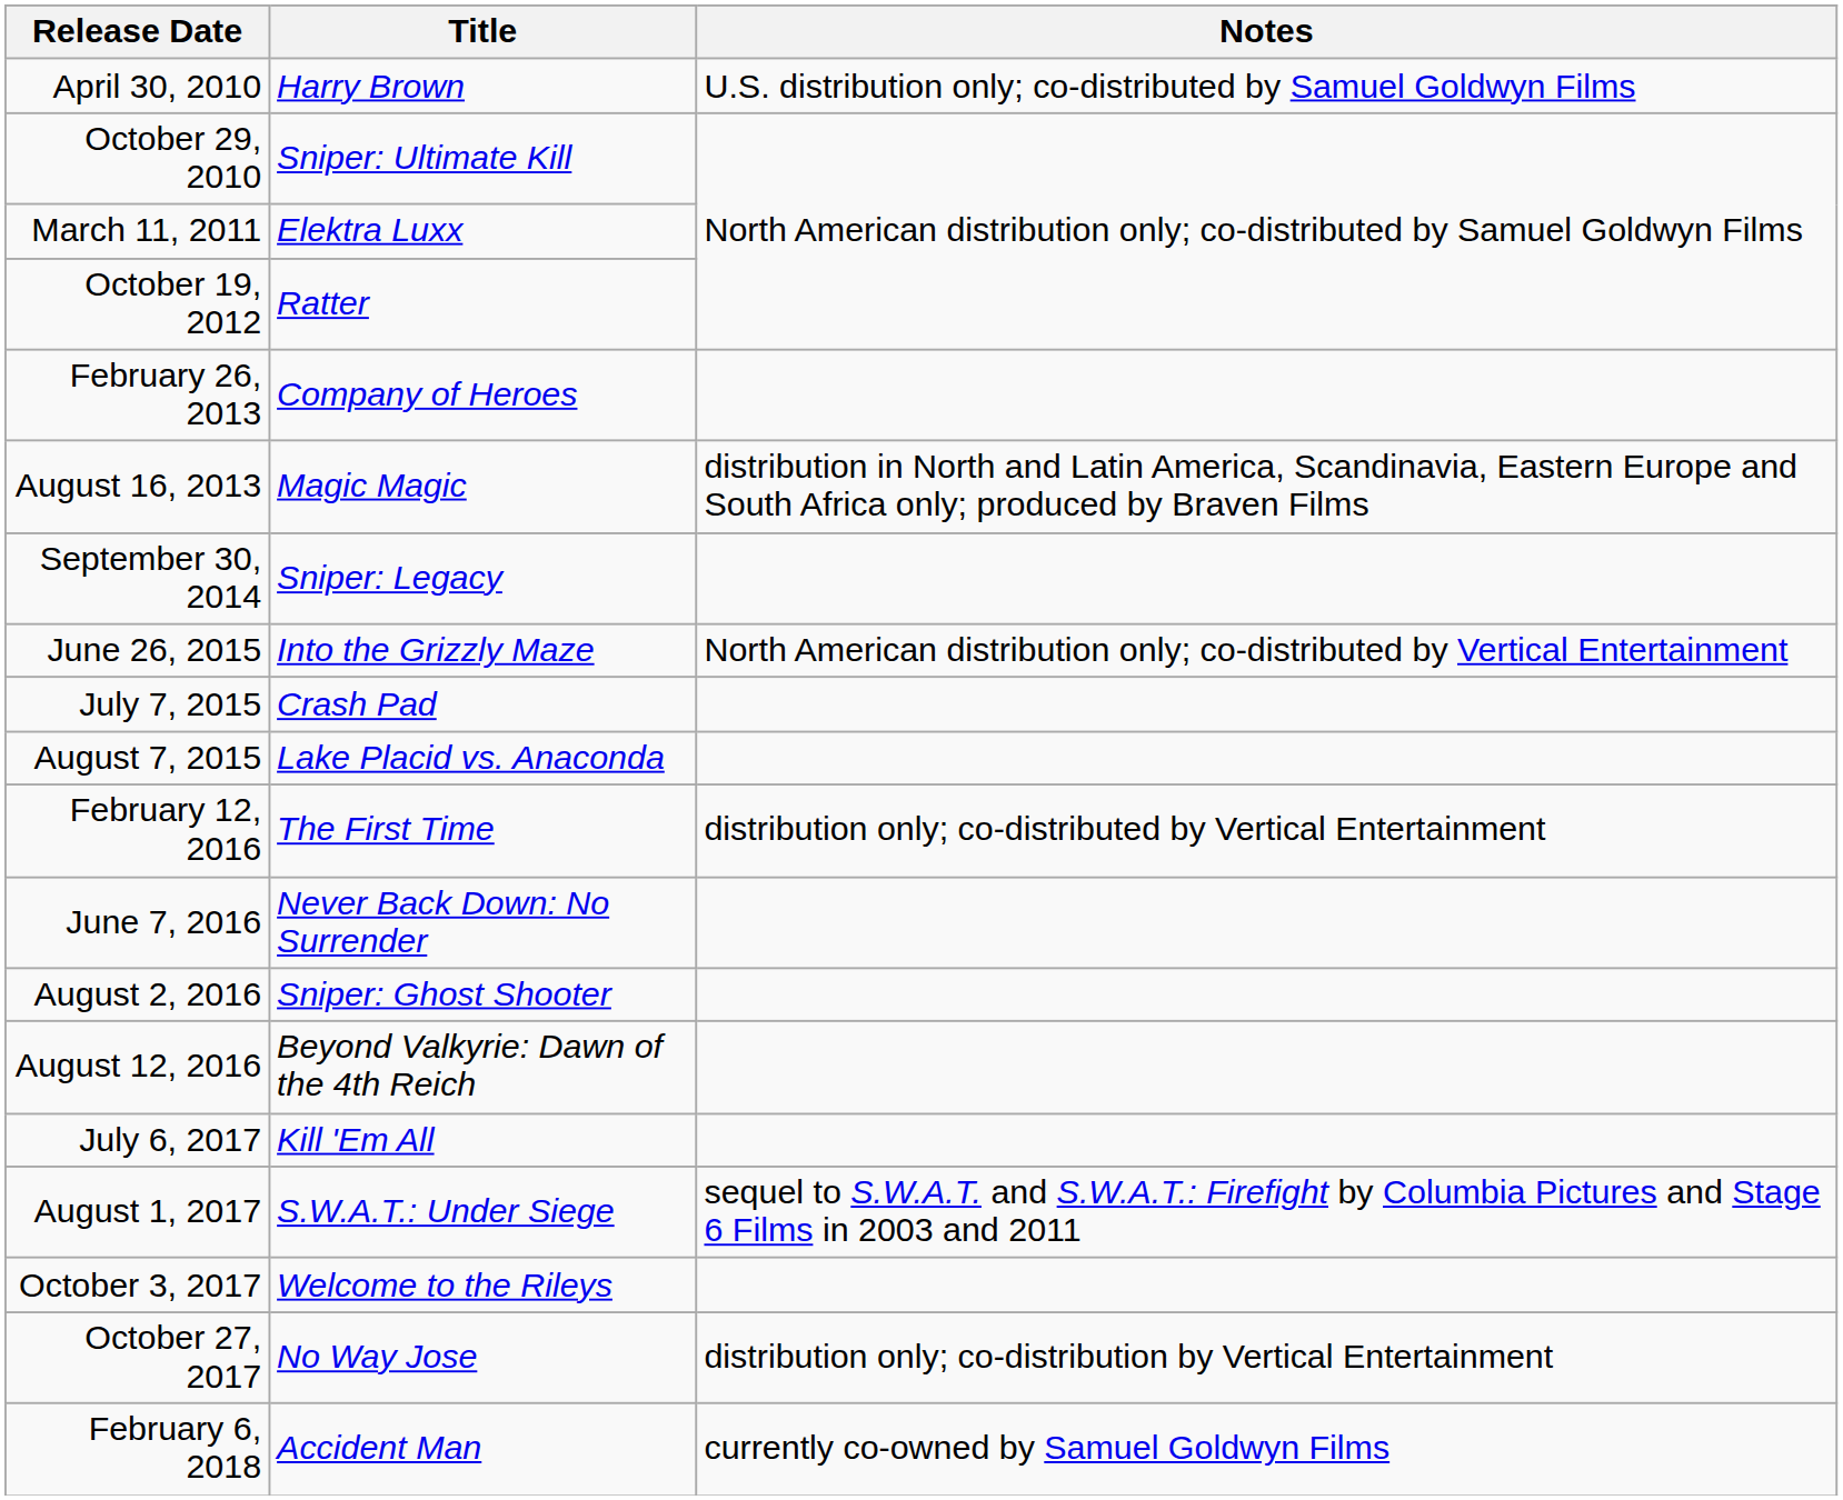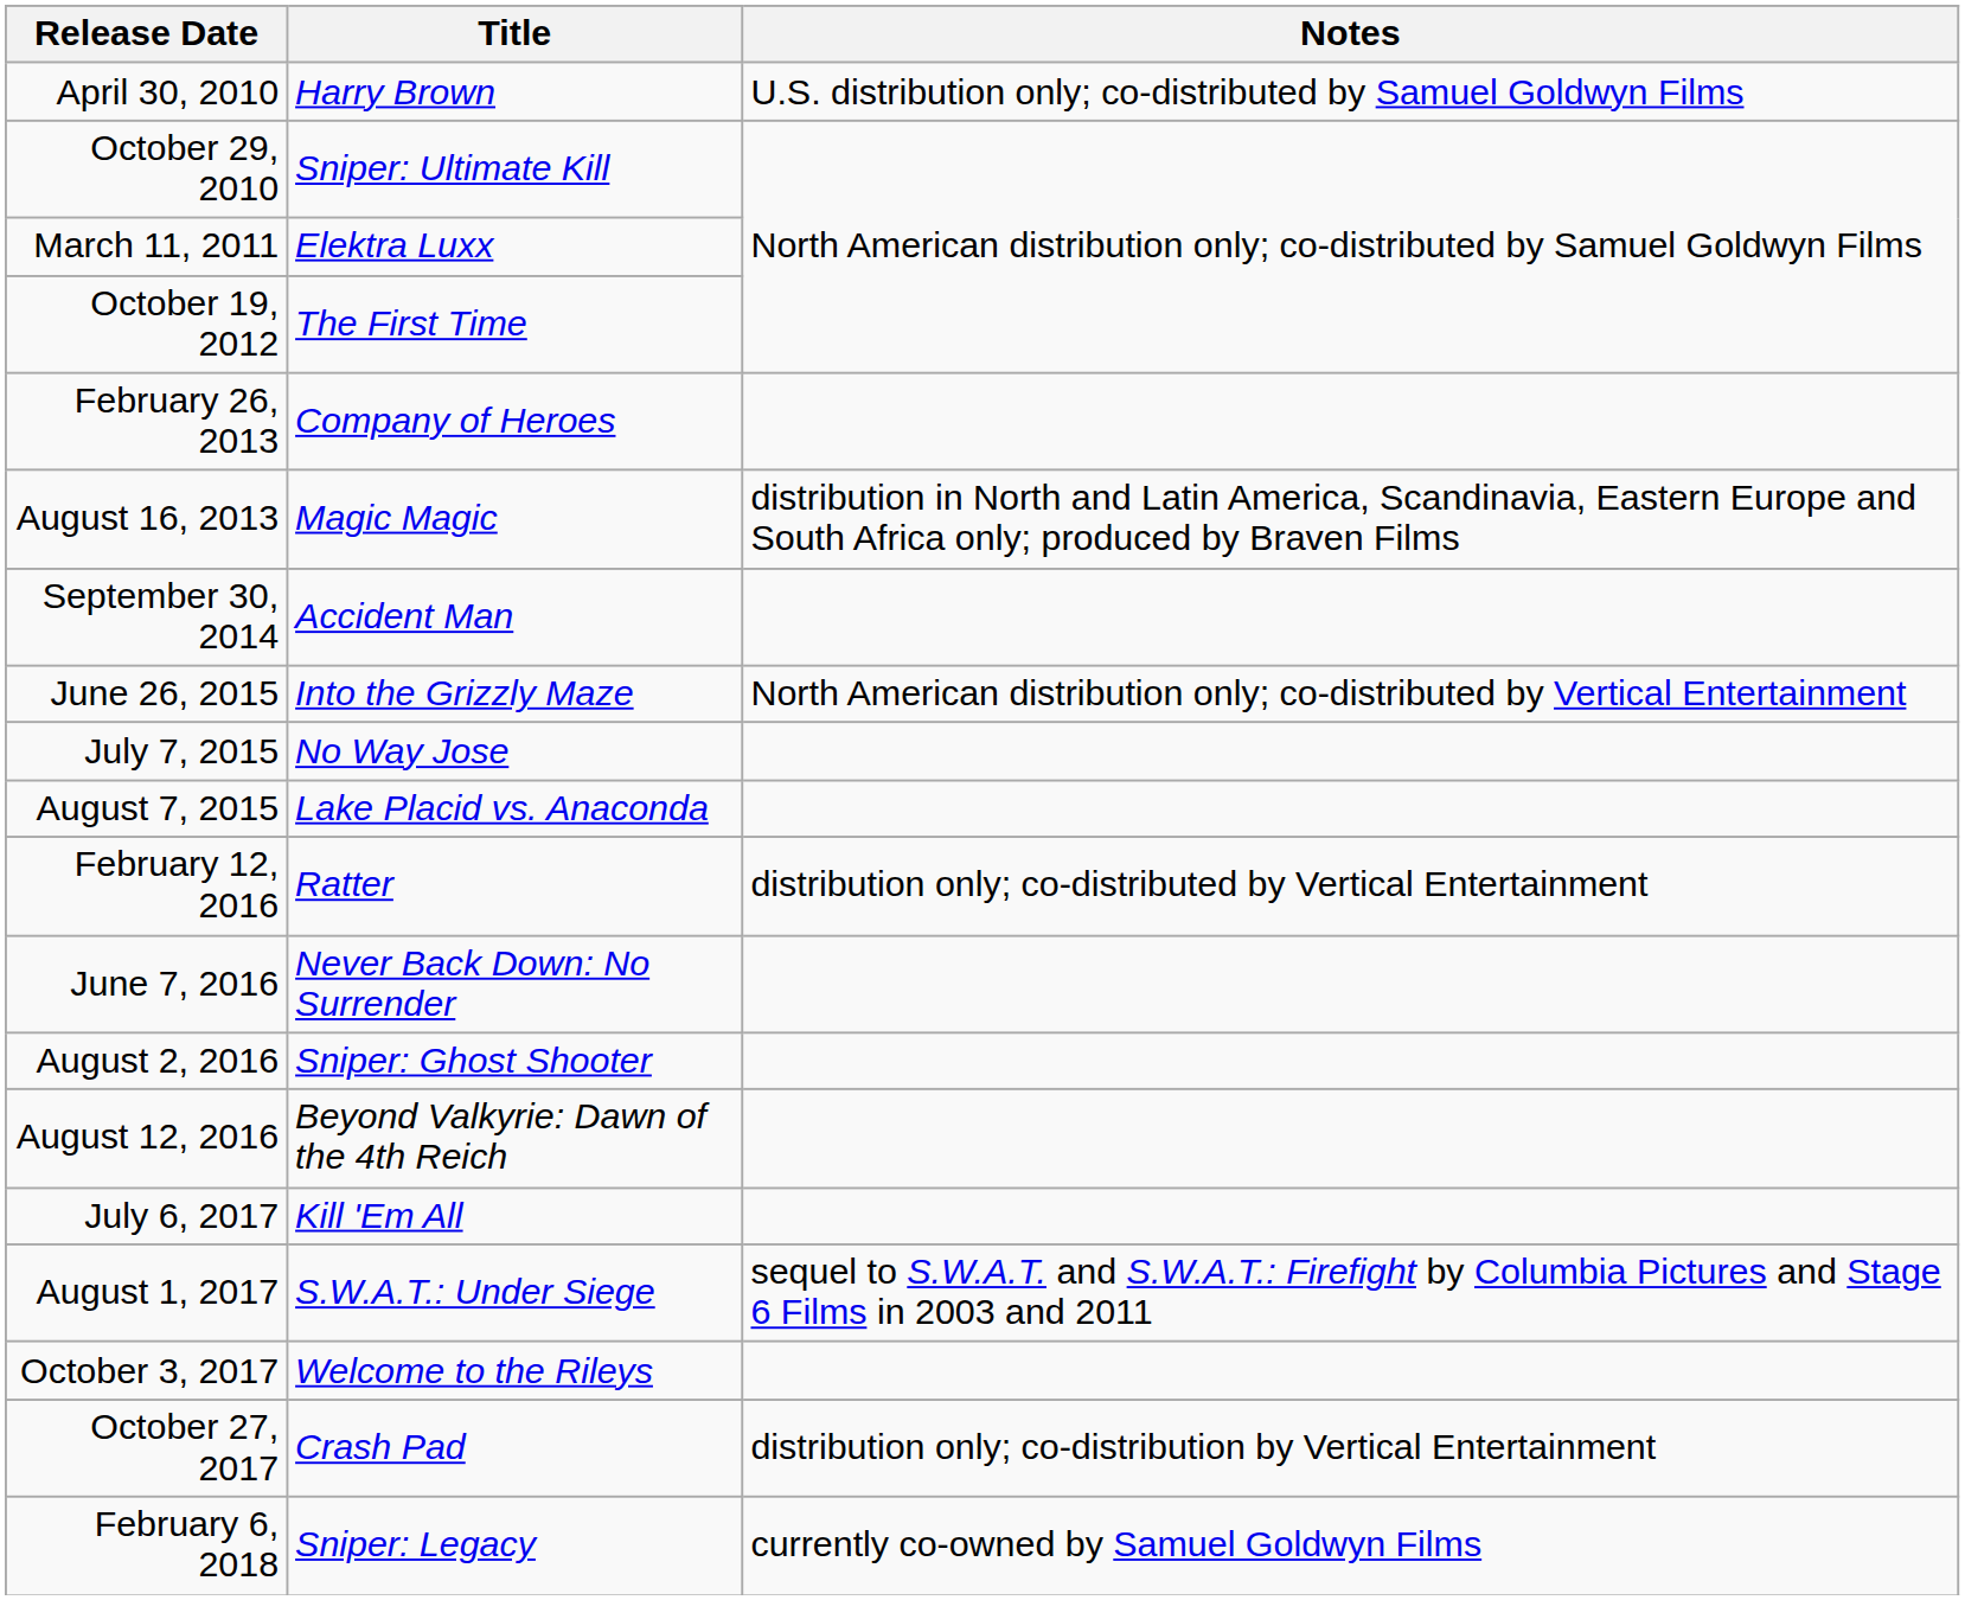 <table class="wikitable sortable">
 <tr>
 <th>Release Date</th>
 <th>Title</th>
 <th>Notes</th>
 </tr>
 <tr>
 <td style="text-align:right;">April 30, 2010</td>
 <td><em><a href='#'>Harry Brown</a></em></td>
 <td>U.S. distribution only; co-distributed by <a href='#'>Samuel Goldwyn Films</a></td>
 </tr>
 <tr>
 <td style="text-align:right;">October 29, 2010</td>
 <td><em><a href='#'>Sniper: Ultimate Kill</a></em></td>
 <td rowspan="3">North American distribution only; co-distributed by Samuel Goldwyn Films</td>
 </tr>
 <tr>
 <td style="text-align:right;">March 11, 2011</td>
 <td><em><a href='#'>Elektra Luxx</a></em></td>
 </tr>
 <tr>
 <td style="text-align:right;">October 19, 2012</td>
-<td><em><a href='#'>Ratter</a></em></td>
+<td><em><a href='#'>The First Time</a></em></td>
 </tr>
 <tr>
 <td style="text-align:right;">February 26, 2013</td>
 <td><em><a href='#'>Company of Heroes</a></em></td>
 <td></td>
 </tr>
 <tr>
 <td style="text-align:right;">August 16, 2013</td>
 <td><em><a href='#'>Magic Magic</a></em></td>
 <td>distribution in North and Latin America, Scandinavia, Eastern Europe and South Africa only; produced by Braven Films</td>
 </tr>
 <tr>
 <td style="text-align:right;">September 30, 2014</td>
-<td><em><a href='#'>Sniper: Legacy</a></em></td>
+<td><em><a href='#'>Accident Man</a></em></td>
 <td></td>
 </tr>
 <tr>
 <td style="text-align:right;">June 26, 2015</td>
 <td><em><a href='#'>Into the Grizzly Maze</a></em></td>
 <td>North American distribution only; co-distributed by <a href='#'>Vertical Entertainment</a></td>
 </tr>
 <tr>
 <td style="text-align:right;">July 7, 2015</td>
-<td><em><a href='#'>Crash Pad</a></em></td>
+<td><em><a href='#'>No Way Jose</a></em></td>
 <td></td>
 </tr>
 <tr>
 <td style="text-align:right;">August 7, 2015</td>
 <td><em><a href='#'>Lake Placid vs. Anaconda</a></em></td>
 <td></td>
 </tr>
 <tr>
 <td style="text-align:right;">February 12, 2016</td>
-<td><em><a href='#'>The First Time</a></em></td>
+<td><em><a href='#'>Ratter</a></em></td>
 <td>distribution only; co-distributed by Vertical Entertainment</td>
 </tr>
 <tr>
 <td style="text-align:right;">June 7, 2016</td>
 <td><em><a href='#'>Never Back Down: No Surrender</a></em></td>
 <td></td>
 </tr>
 <tr>
 <td style="text-align:right;">August 2, 2016</td>
 <td><em><a href='#'>Sniper: Ghost Shooter</a></em></td>
 <td></td>
 </tr>
 <tr>
 <td style="text-align:right;">August 12, 2016</td>
 <td><em>Beyond Valkyrie: Dawn of the 4th Reich</em></td>
 <td></td>
 </tr>
 <tr>
 <td style="text-align:right;">July 6, 2017</td>
 <td><em><a href='#'>Kill 'Em All</a></em></td>
 <td></td>
 </tr>
 <tr>
 <td style="text-align:right;">August 1, 2017</td>
 <td><em><a href='#'>S.W.A.T.: Under Siege</a></em></td>
 <td>sequel to <em><a href='#'>S.W.A.T.</a></em> and <em><a href='#'>S.W.A.T.: Firefight</a></em> by <a href='#'>Columbia Pictures</a> and <a href='#'>Stage 6 Films</a> in 2003 and 2011</td>
 </tr>
 <tr>
 <td style="text-align:right;">October 3, 2017</td>
 <td><em><a href='#'>Welcome to the Rileys</a></em></td>
 <td></td>
 </tr>
 <tr>
 <td style="text-align:right;">October 27, 2017</td>
-<td><em><a href='#'>No Way Jose</a></em></td>
+<td><em><a href='#'>Crash Pad</a></em></td>
 <td>distribution only; co-distribution by Vertical Entertainment</td>
 </tr>
 <tr>
 <td style="text-align:right;">February 6, 2018</td>
-<td><em><a href='#'>Accident Man</a></em></td>
+<td><em><a href='#'>Sniper: Legacy</a></em></td>
 <td>currently co-owned by <a href='#'>Samuel Goldwyn Films</a></td>
 </tr>
 </table>
